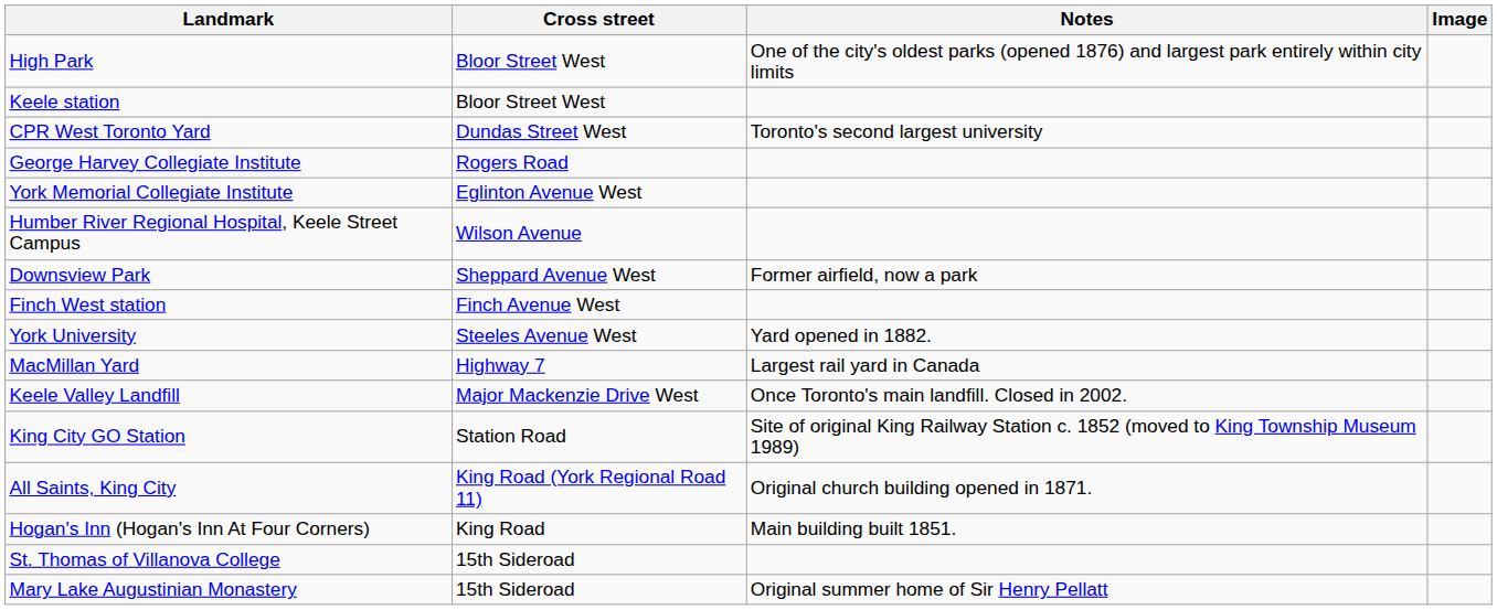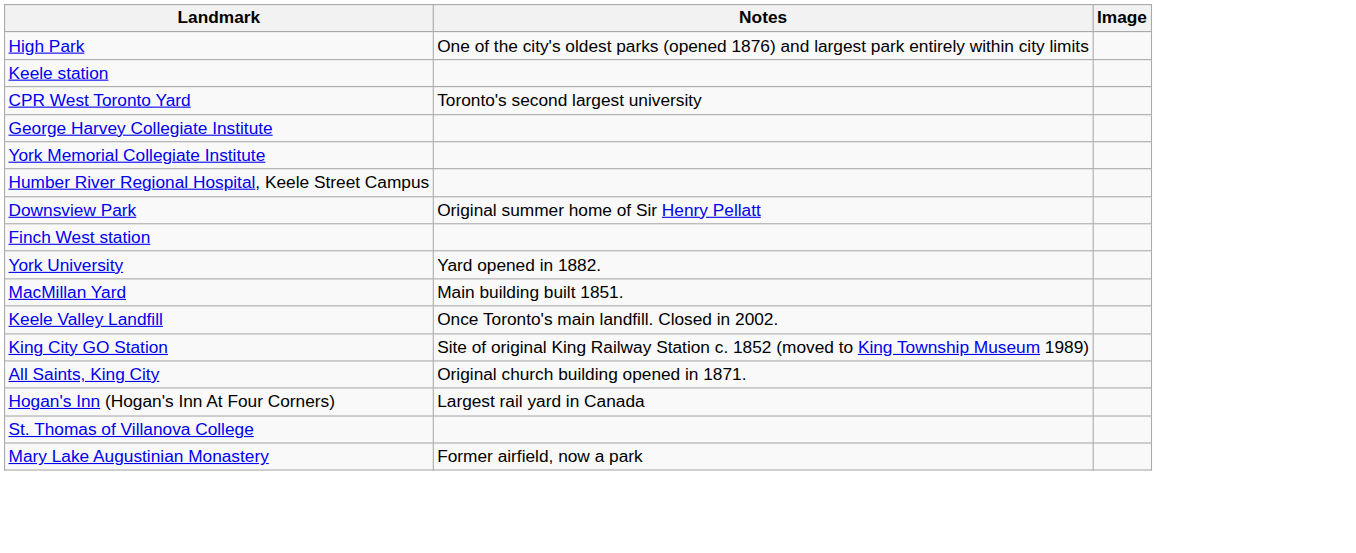 <table class="wikitable sortable">
 <tr style="background:lightblue;">
 <th>Landmark</th>
-<th>Cross street</th>
 <th>Notes</th>
 <th>Image</th>
 </tr>
 <tr>
 <td><a href='#'>High Park</a></td>
-<td><a href='#'>Bloor Street</a> West</td>
 <td>One of the city's oldest parks (opened 1876) and largest park entirely within city limits</td>
 <td></td>
 </tr>
 <tr>
 <td><a href='#'>Keele station</a></td>
-<td>Bloor Street West</td>
 <td></td>
 <td></td>
 </tr>
 <tr>
 <td><a href='#'>CPR West Toronto Yard</a></td>
-<td><a href='#'>Dundas Street</a> West</td>
 <td>Toronto's second largest university</td>
 <td></td>
 </tr>
 <tr>
 <td><a href='#'>George Harvey Collegiate Institute</a></td>
-<td><a href='#'>Rogers Road</a></td>
 <td></td>
 <td></td>
 </tr>
 <tr>
 <td><a href='#'>York Memorial Collegiate Institute</a></td>
-<td><a href='#'>Eglinton Avenue</a> West</td>
 <td></td>
 <td></td>
 </tr>
 <tr>
 <td><a href='#'>Humber River Regional Hospital</a>, Keele Street Campus</td>
-<td><a href='#'>Wilson Avenue</a></td>
 <td></td>
 <td></td>
 </tr>
 <tr>
 <td><a href='#'>Downsview Park</a></td>
-<td><a href='#'>Sheppard Avenue</a> West</td>
-<td>Former airfield, now a park</td>
+<td>Original summer home of Sir <a href='#'>Henry Pellatt</a></td>
 <td></td>
 </tr>
 <tr>
 <td><a href='#'>Finch West station</a></td>
-<td><a href='#'>Finch Avenue</a> West</td>
 <td></td>
 <td></td>
 </tr>
 <tr>
 <td><a href='#'>York University</a></td>
-<td><a href='#'>Steeles Avenue</a> West</td>
 <td>Yard opened in 1882.</td>
 <td></td>
 </tr>
 <tr>
 <td><a href='#'>MacMillan Yard</a></td>
-<td><a href='#'>Highway 7</a></td>
-<td>Largest rail yard in Canada</td>
+<td>Main building built 1851.</td>
 <td></td>
 </tr>
 <tr>
 <td><a href='#'>Keele Valley Landfill</a></td>
-<td><a href='#'>Major Mackenzie Drive</a> West</td>
 <td>Once Toronto's main landfill. Closed in 2002.</td>
 <td></td>
 </tr>
 <tr>
 <td><a href='#'>King City GO Station</a></td>
-<td>Station Road</td>
 <td>Site of original King Railway Station c. 1852 (moved to <a href='#'>King Township Museum</a> 1989)</td>
 <td></td>
 </tr>
 <tr>
 <td><a href='#'>All Saints, King City</a></td>
-<td><a href='#'>King Road (York Regional Road 11)</a></td>
 <td>Original church building opened in 1871.</td>
 <td></td>
 </tr>
 <tr>
 <td><a href='#'>Hogan's Inn</a> (Hogan's Inn At Four Corners)</td>
-<td>King Road</td>
-<td>Main building built 1851.</td>
+<td>Largest rail yard in Canada</td>
 <td></td>
 </tr>
 <tr>
 <td><a href='#'>St. Thomas of Villanova College</a></td>
-<td>15th Sideroad</td>
 <td></td>
 <td></td>
 </tr>
 <tr>
 <td><a href='#'>Mary Lake Augustinian Monastery</a></td>
-<td>15th Sideroad</td>
-<td>Original summer home of Sir <a href='#'>Henry Pellatt</a></td>
+<td>Former airfield, now a park</td>
 <td></td>
 </tr>
 </table>
